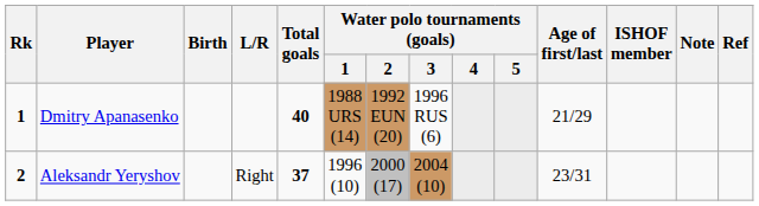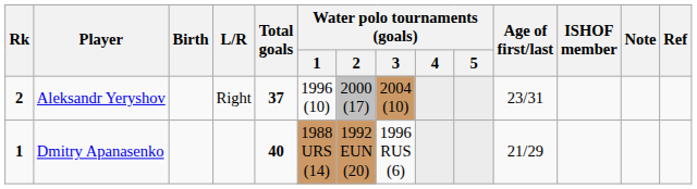 <table class="wikitable sortable" style="text-align: center; font-size: 90%; margin-left: 1em;">
 <tr>
 <th rowspan="2">Rk</th>
 <th rowspan="2">Player</th>
 <th rowspan="2">Birth</th>
 <th rowspan="2">L/R</th>
 <th rowspan="2">Total<br>goals</th>
 <th colspan="5">Water polo tournaments<br>(goals)</th>
 <th rowspan="2">Age of<br>first/last</th>
 <th rowspan="2">ISHOF<br>member</th>
 <th rowspan="2">Note</th>
 <th rowspan="2" class="unsortable">Ref</th>
 </tr>
 <tr>
 <th>1</th>
 <th style="width: 2em;" class="unsortable">2</th>
 <th style="width: 2em;" class="unsortable">3</th>
 <th style="width: 2em;" class="unsortable">4</th>
 <th style="width: 2em;" class="unsortable">5</th>
 </tr>
 <tr>
+<td><strong>2</strong></td>
+<td style="text-align: left;" data-sort-value="Yeryshov, Aleksandr"><a href='#'>Aleksandr Yeryshov</a></td>
+<td></td>
+<td>Right</td>
+<td><strong>37</strong></td>
+<td>1996<br>(10)</td>
+<td style="background-color: silver;">2000<br>(17)</td>
+<td style="background-color: #cc9966;">2004<br>(10)</td>
+<td style="background-color: #ececec;"></td>
+<td style="background-color: #ececec;"></td>
+<td>23/31</td>
+<td></td>
+<td style="text-align: left;"></td>
+<td></td>
+</tr>
+<tr>
 <td><strong>1</strong></td>
 <td style="text-align: left;" data-sort-value="Apanasenko, Dmitry"><a href='#'>Dmitry Apanasenko</a></td>
 <td></td>
 <td></td>
 <td><strong>40</strong></td>
 <td style="background-color: #cc9966;">1988<br>URS<br>(14)</td>
 <td style="background-color: #cc9966;">1992<br>EUN<br>(20)</td>
 <td>1996<br>RUS<br>(6)</td>
 <td style="background-color: #ececec;"></td>
 <td style="background-color: #ececec;"></td>
 <td>21/29</td>
 <td></td>
 <td style="text-align: left;"></td>
 <td></td>
 </tr>
-<tr>
-<td><strong>2</strong></td>
-<td style="text-align: left;" data-sort-value="Yeryshov, Aleksandr"><a href='#'>Aleksandr Yeryshov</a></td>
-<td></td>
-<td>Right</td>
-<td><strong>37</strong></td>
-<td>1996<br>(10)</td>
-<td style="background-color: silver;">2000<br>(17)</td>
-<td style="background-color: #cc9966;">2004<br>(10)</td>
-<td style="background-color: #ececec;"></td>
-<td style="background-color: #ececec;"></td>
-<td>23/31</td>
-<td></td>
-<td style="text-align: left;"></td>
-<td></td>
-</tr>
 </table>
